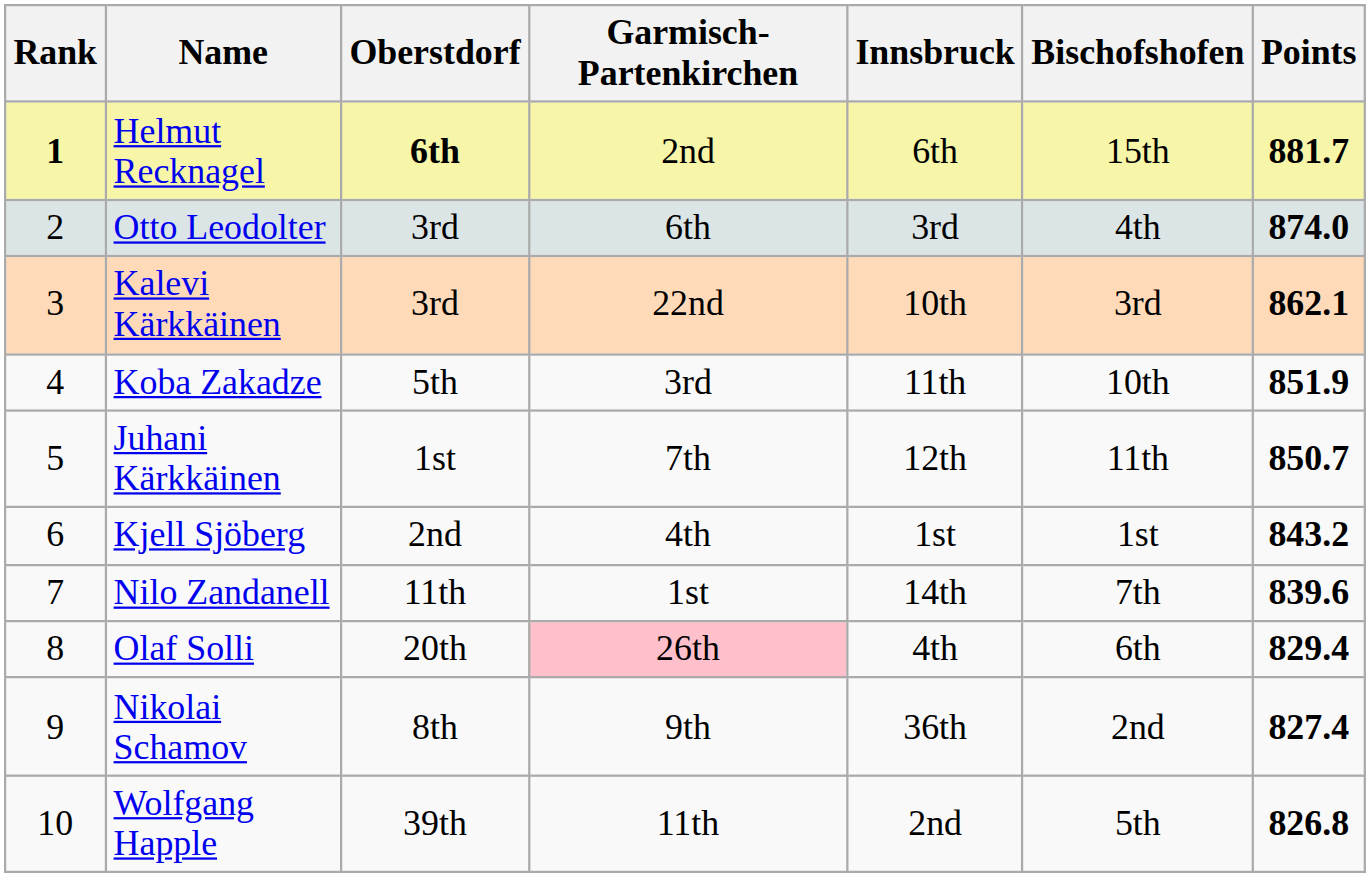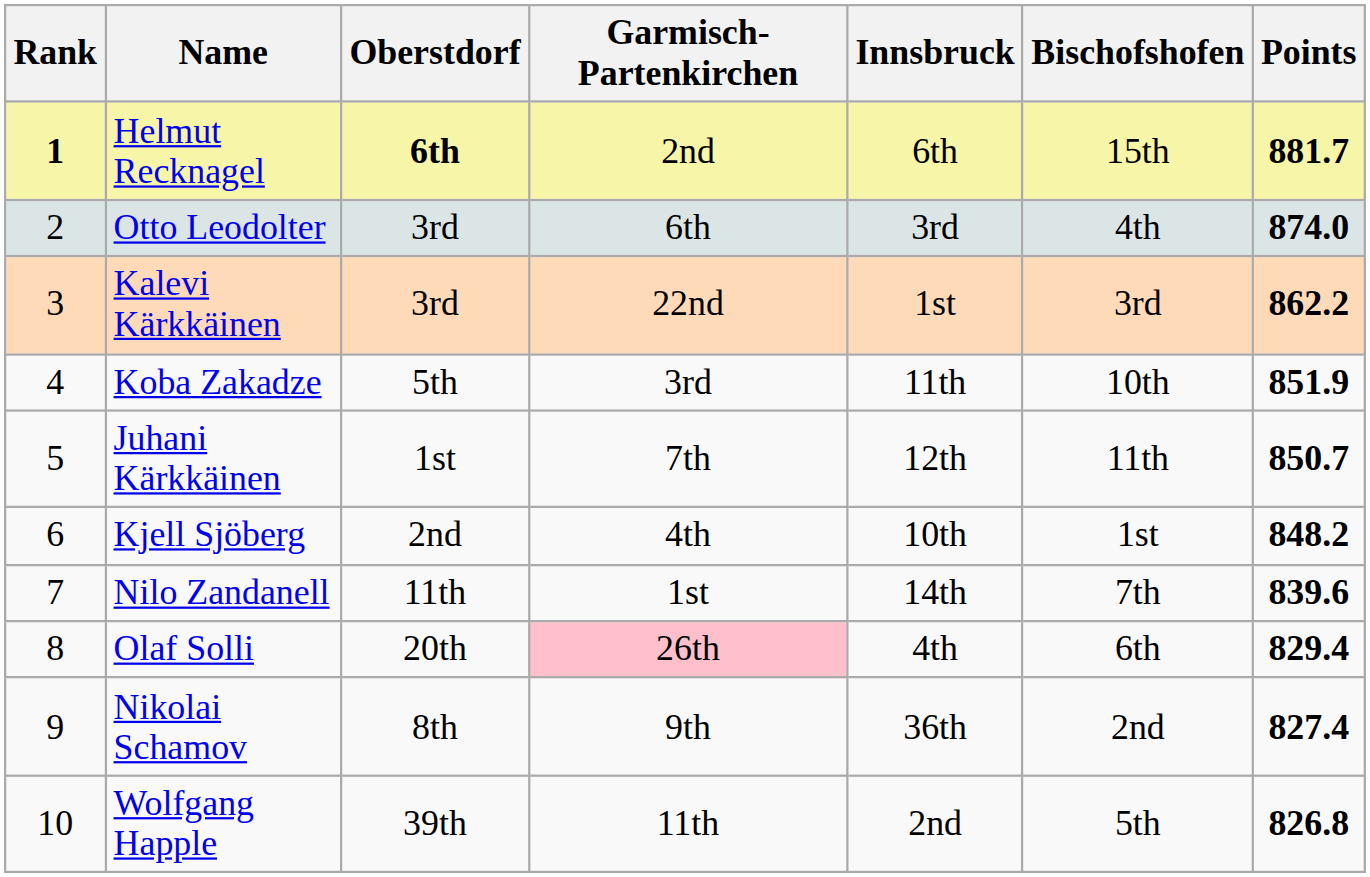 <table class="wikitable sortable">
 <tr>
 <th align=Center>Rank</th>
 <th>Name</th>
 <th>Oberstdorf</th>
 <th>Garmisch-Partenkirchen</th>
 <th>Innsbruck</th>
 <th>Bischofshofen</th>
 <th>Points</th>
 </tr>
 <tr style="background:#F7F6A8">
 <td align=center><strong>1</strong></td>
 <td> <a href='#'>Helmut Recknagel</a></td>
 <td align=center><strong>6th</strong></td>
 <td align=center>2nd</td>
 <td align=center>6th</td>
 <td align=center>15th</td>
 <td align=center><strong>881.7</strong></td>
 </tr>
 <tr style="background: #DCE5E5;">
 <td align=center>2</td>
 <td> <a href='#'>Otto Leodolter</a></td>
 <td align=center>3rd</td>
 <td align=center>6th</td>
 <td align=center>3rd</td>
 <td align=center>4th</td>
 <td align=center><strong>874.0</strong></td>
 </tr>
 <tr style="background: #FFDAB9;">
 <td align=center>3</td>
 <td> <a href='#'>Kalevi Kärkkäinen</a></td>
 <td align=center>3rd</td>
 <td align=center>22nd</td>
-<td align=center>10th</td>
+<td align=center>1st</td>
 <td align=center>3rd</td>
-<td align=center><strong>862.1</strong></td>
+<td align=center><strong>862.2</strong></td>
 </tr>
 <tr>
 <td align=center>4</td>
 <td> <a href='#'>Koba Zakadze</a></td>
 <td align=center>5th</td>
 <td align=center>3rd</td>
 <td align=center>11th</td>
 <td align=center>10th</td>
 <td align=center><strong>851.9</strong></td>
 </tr>
 <tr>
 <td align=center>5</td>
 <td> <a href='#'>Juhani Kärkkäinen</a></td>
 <td align=center>1st</td>
 <td align=center>7th</td>
 <td align=center>12th</td>
 <td align=center>11th</td>
 <td align=center><strong>850.7</strong></td>
 </tr>
 <tr>
 <td align=center>6</td>
 <td> <a href='#'>Kjell Sjöberg</a></td>
 <td align=center>2nd</td>
 <td align=center>4th</td>
+<td align=center>10th</td>
 <td align=center>1st</td>
-<td align=center>1st</td>
-<td align=center><strong>843.2</strong></td>
+<td align=center><strong>848.2</strong></td>
 </tr>
 <tr>
 <td align=center>7</td>
 <td> <a href='#'>Nilo Zandanell</a></td>
 <td align=center>11th</td>
 <td align=center>1st</td>
 <td align=center>14th</td>
 <td align=center>7th</td>
 <td align=center><strong>839.6</strong></td>
 </tr>
 <tr>
 <td align=center>8</td>
 <td> <a href='#'>Olaf Solli</a></td>
 <td align=center>20th</td>
 <td align=center style="background: pink;">26th</td>
 <td align=center>4th</td>
 <td align=center>6th</td>
 <td align=center><strong>829.4</strong></td>
 </tr>
 <tr>
 <td align=center>9</td>
 <td> <a href='#'>Nikolai Schamov</a></td>
 <td align=center>8th</td>
 <td align=center>9th</td>
 <td align=center>36th</td>
 <td align=center>2nd</td>
 <td align=center><strong>827.4</strong></td>
 </tr>
 <tr>
 <td align=center>10</td>
 <td> <a href='#'>Wolfgang Happle</a></td>
 <td align=center>39th</td>
 <td align=center>11th</td>
 <td align=center>2nd</td>
 <td align=center>5th</td>
 <td align=center><strong>826.8</strong></td>
 </tr>
 <tr>
 </tr>
 </table>
